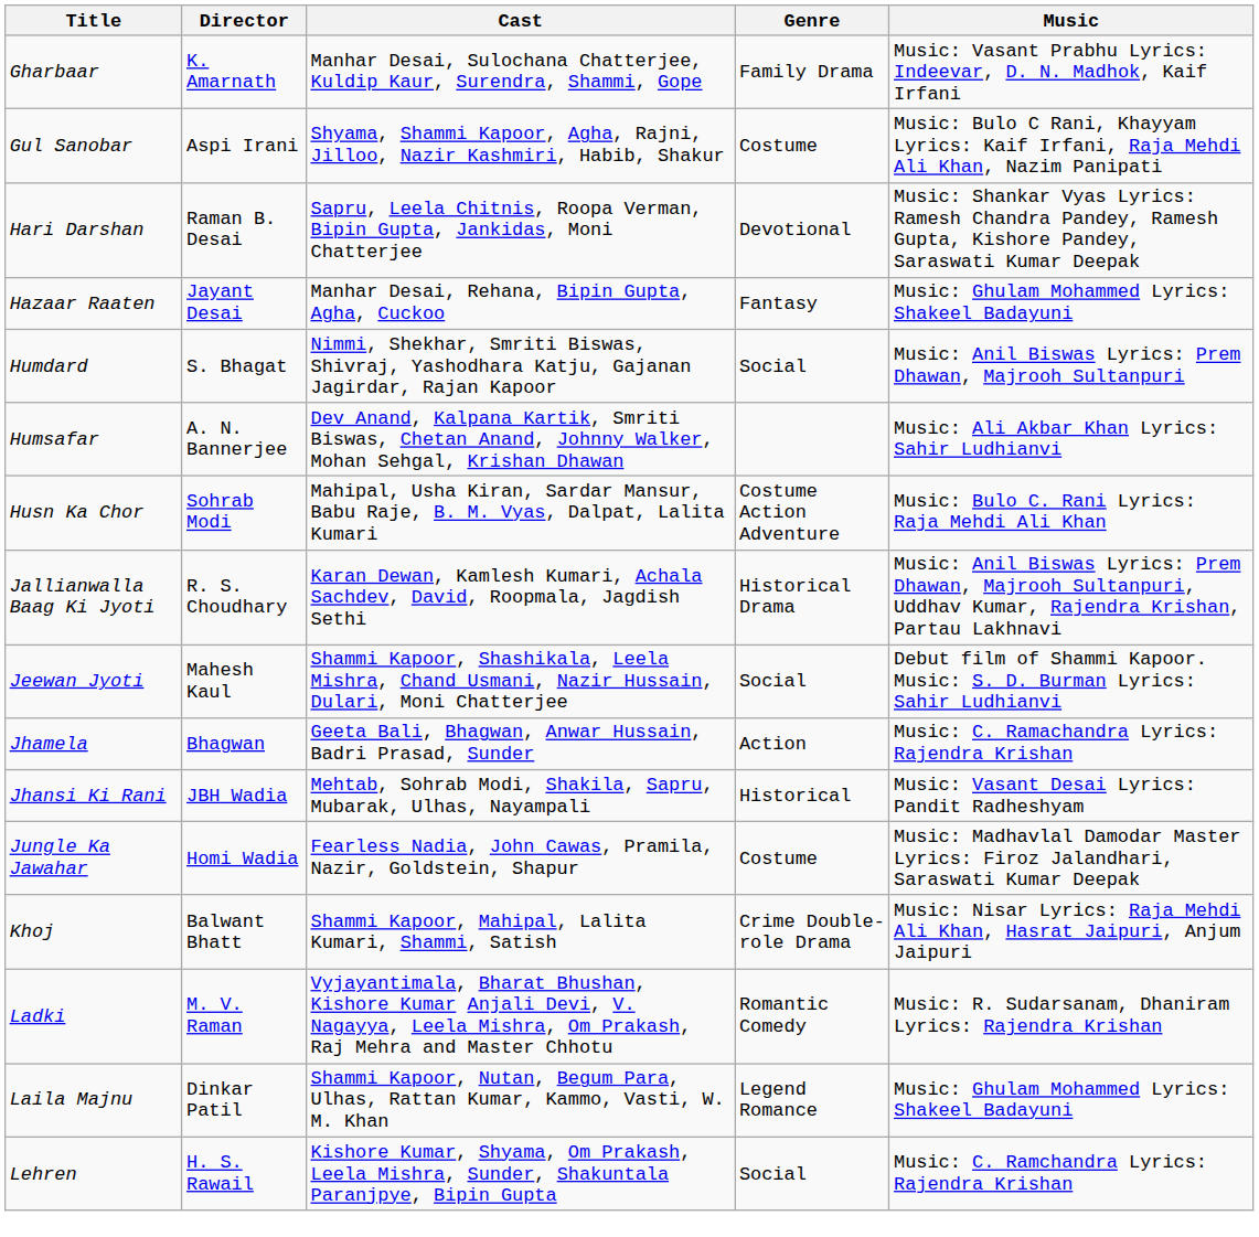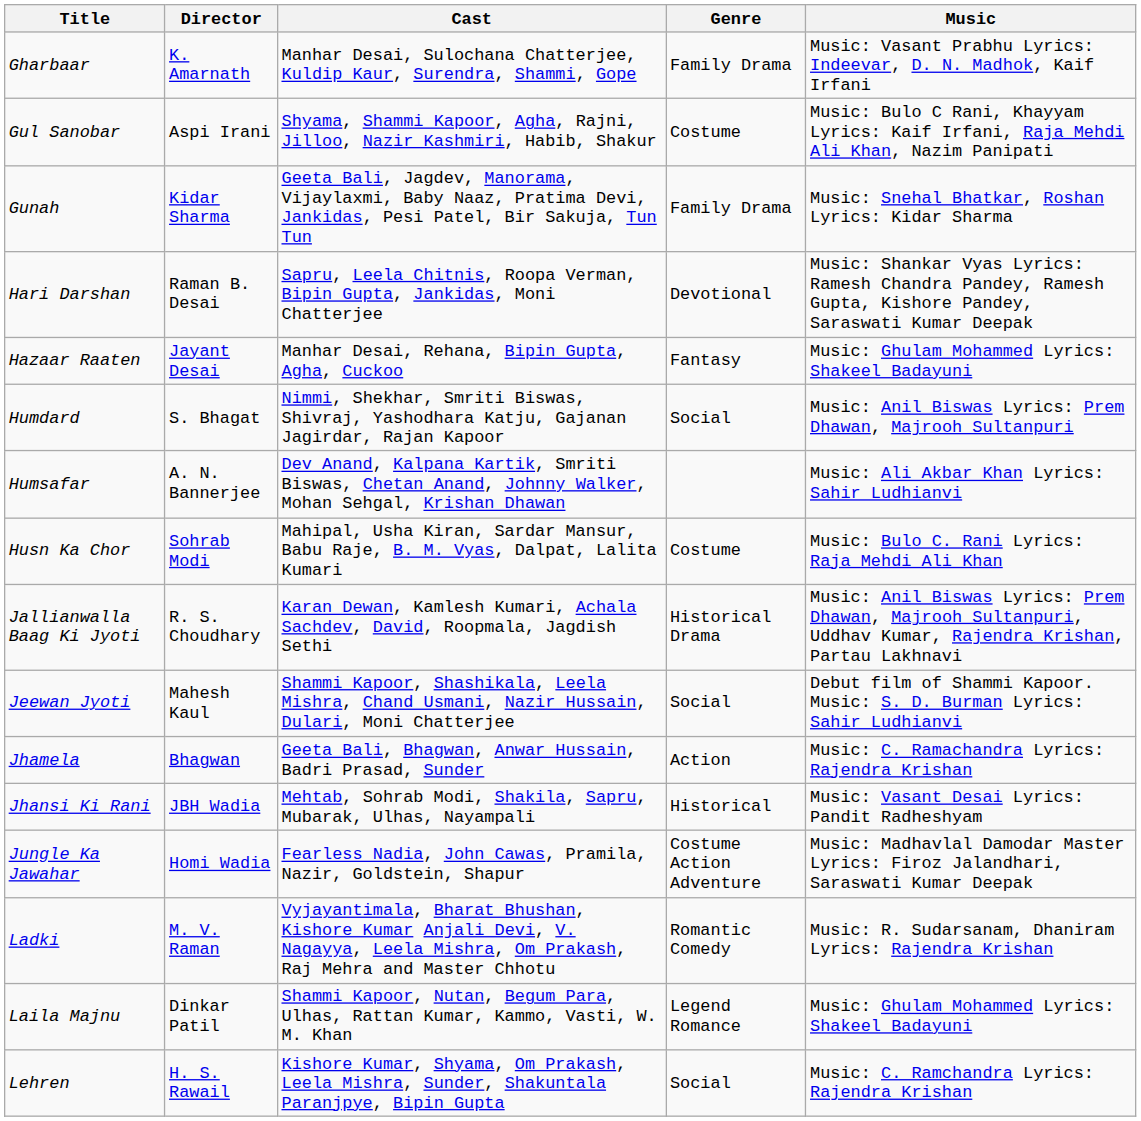 <table class="wikitable">
 <tr>
 <th>Title</th>
 <th>Director</th>
 <th>Cast</th>
 <th>Genre</th>
 <th>Music</th>
 </tr>
 <tr>
 <td><em>Gharbaar</em></td>
 <td><a href='#'>K. Amarnath</a></td>
 <td>Manhar Desai, Sulochana Chatterjee, <a href='#'>Kuldip Kaur</a>, <a href='#'>Surendra</a>, <a href='#'>Shammi</a>, <a href='#'>Gope</a></td>
 <td>Family Drama</td>
 <td>Music: Vasant Prabhu Lyrics: <a href='#'>Indeevar</a>, <a href='#'>D. N. Madhok</a>, Kaif Irfani</td>
 </tr>
 <tr>
 <td><em>Gul Sanobar</em></td>
 <td>Aspi Irani</td>
 <td><a href='#'>Shyama</a>, <a href='#'>Shammi Kapoor</a>, <a href='#'>Agha</a>, Rajni, <a href='#'>Jilloo</a>, <a href='#'>Nazir Kashmiri</a>, Habib, Shakur</td>
 <td>Costume</td>
 <td>Music: Bulo C Rani, Khayyam Lyrics: Kaif Irfani, <a href='#'>Raja Mehdi Ali Khan</a>, Nazim Panipati</td>
+</tr>
+<tr>
+<td><em>Gunah</em></td>
+<td><a href='#'>Kidar Sharma</a></td>
+<td><a href='#'>Geeta Bali</a>, Jagdev, <a href='#'>Manorama</a>, Vijaylaxmi, Baby Naaz, Pratima Devi, <a href='#'>Jankidas</a>, Pesi Patel, Bir Sakuja, <a href='#'>Tun Tun</a></td>
+<td>Family Drama</td>
+<td>Music: <a href='#'>Snehal Bhatkar</a>, <a href='#'>Roshan</a> Lyrics: Kidar Sharma</td>
 </tr>
 <tr>
 <td><em>Hari Darshan</em></td>
 <td>Raman B. Desai</td>
 <td><a href='#'>Sapru</a>, <a href='#'>Leela Chitnis</a>, Roopa Verman, <a href='#'>Bipin Gupta</a>, <a href='#'>Jankidas</a>, Moni Chatterjee</td>
 <td>Devotional</td>
 <td>Music: Shankar Vyas Lyrics: Ramesh Chandra Pandey, Ramesh Gupta, Kishore Pandey, Saraswati Kumar Deepak</td>
 </tr>
 <tr>
 <td><em>Hazaar Raaten</em></td>
 <td><a href='#'>Jayant Desai</a></td>
 <td>Manhar Desai, Rehana, <a href='#'>Bipin Gupta</a>, <a href='#'>Agha</a>, <a href='#'>Cuckoo</a></td>
 <td>Fantasy</td>
 <td>Music: <a href='#'>Ghulam Mohammed</a> Lyrics: <a href='#'>Shakeel Badayuni</a></td>
 </tr>
 <tr>
 <td><em>Humdard</em></td>
 <td>S. Bhagat</td>
 <td><a href='#'>Nimmi</a>, Shekhar, Smriti Biswas, Shivraj, Yashodhara Katju, Gajanan Jagirdar, Rajan Kapoor</td>
 <td>Social</td>
 <td>Music: <a href='#'>Anil Biswas</a> Lyrics: <a href='#'>Prem Dhawan</a>, <a href='#'>Majrooh Sultanpuri</a></td>
 </tr>
 <tr>
 <td><em>Humsafar</em></td>
 <td>A. N. Bannerjee</td>
 <td><a href='#'>Dev Anand</a>, <a href='#'>Kalpana Kartik</a>, Smriti Biswas, <a href='#'>Chetan Anand</a>, <a href='#'>Johnny Walker</a>, Mohan Sehgal, <a href='#'>Krishan Dhawan</a></td>
 <td></td>
 <td>Music: <a href='#'>Ali Akbar Khan</a> Lyrics: <a href='#'>Sahir Ludhianvi</a></td>
 </tr>
 <tr>
 <td><em>Husn Ka Chor</em></td>
 <td><a href='#'>Sohrab Modi</a></td>
 <td>Mahipal, Usha Kiran, Sardar Mansur, Babu Raje, <a href='#'>B. M. Vyas</a>, Dalpat, Lalita Kumari</td>
-<td>Costume Action Adventure</td>
+<td>Costume</td>
 <td>Music: <a href='#'>Bulo C. Rani</a> Lyrics: <a href='#'>Raja Mehdi Ali Khan</a></td>
 </tr>
 <tr>
 <td><em>Jallianwalla Baag Ki Jyoti</em></td>
 <td>R. S. Choudhary</td>
 <td><a href='#'>Karan Dewan</a>, Kamlesh Kumari, <a href='#'>Achala Sachdev</a>, <a href='#'>David</a>, Roopmala, Jagdish Sethi</td>
 <td>Historical Drama</td>
 <td>Music: <a href='#'>Anil Biswas</a> Lyrics: <a href='#'>Prem Dhawan</a>, <a href='#'>Majrooh Sultanpuri</a>, Uddhav Kumar, <a href='#'>Rajendra Krishan</a>, Partau Lakhnavi</td>
 </tr>
 <tr>
 <td><em><a href='#'>Jeewan Jyoti</a></em></td>
 <td>Mahesh Kaul</td>
 <td><a href='#'>Shammi Kapoor</a>, <a href='#'>Shashikala</a>, <a href='#'>Leela Mishra</a>, <a href='#'>Chand Usmani</a>, <a href='#'>Nazir Hussain</a>, <a href='#'>Dulari</a>, Moni Chatterjee</td>
 <td>Social</td>
 <td>Debut film of Shammi Kapoor. Music: <a href='#'>S. D. Burman</a> Lyrics: <a href='#'>Sahir Ludhianvi</a></td>
 </tr>
 <tr>
 <td><em><a href='#'>Jhamela</a></em></td>
 <td><a href='#'>Bhagwan</a></td>
 <td><a href='#'>Geeta Bali</a>, <a href='#'>Bhagwan</a>, <a href='#'>Anwar Hussain</a>, Badri Prasad, <a href='#'>Sunder</a></td>
 <td>Action</td>
 <td>Music: <a href='#'>C. Ramachandra</a> Lyrics: <a href='#'>Rajendra Krishan</a></td>
 </tr>
 <tr>
 <td><em><a href='#'>Jhansi Ki Rani</a></em></td>
 <td><a href='#'>JBH Wadia</a></td>
 <td><a href='#'>Mehtab</a>, Sohrab Modi, <a href='#'>Shakila</a>, <a href='#'>Sapru</a>, Mubarak, Ulhas, Nayampali</td>
 <td>Historical</td>
 <td>Music: <a href='#'>Vasant Desai</a> Lyrics: Pandit Radheshyam</td>
 </tr>
 <tr>
 <td><em><a href='#'>Jungle Ka Jawahar</a></em></td>
 <td><a href='#'>Homi Wadia</a></td>
 <td><a href='#'>Fearless Nadia</a>, <a href='#'>John Cawas</a>, Pramila, Nazir, Goldstein, Shapur</td>
-<td>Costume</td>
+<td>Costume Action Adventure</td>
 <td>Music: Madhavlal Damodar Master Lyrics: Firoz Jalandhari, Saraswati Kumar Deepak</td>
-</tr>
-<tr>
-<td><em>Khoj</em></td>
-<td>Balwant Bhatt</td>
-<td><a href='#'>Shammi Kapoor</a>, <a href='#'>Mahipal</a>, Lalita Kumari, <a href='#'>Shammi</a>, Satish</td>
-<td>Crime Double-role Drama</td>
-<td>Music: Nisar Lyrics: <a href='#'>Raja Mehdi Ali Khan</a>, <a href='#'>Hasrat Jaipuri</a>, Anjum Jaipuri</td>
 </tr>
 <tr>
 <td><em><a href='#'>Ladki</a></em></td>
 <td><a href='#'>M. V. Raman</a></td>
 <td><a href='#'>Vyjayantimala</a>, <a href='#'>Bharat Bhushan</a>, <a href='#'>Kishore Kumar</a> <a href='#'>Anjali Devi</a>, <a href='#'>V. Nagayya</a>, <a href='#'>Leela Mishra</a>, <a href='#'>Om Prakash</a>, Raj Mehra and Master Chhotu</td>
 <td>Romantic Comedy</td>
 <td>Music: R. Sudarsanam, Dhaniram Lyrics: <a href='#'>Rajendra Krishan</a></td>
 </tr>
 <tr>
 <td><em>Laila Majnu</em></td>
 <td>Dinkar Patil</td>
 <td><a href='#'>Shammi Kapoor</a>, <a href='#'>Nutan</a>, <a href='#'>Begum Para</a>, Ulhas, Rattan Kumar, Kammo, Vasti, W. M. Khan</td>
 <td>Legend Romance</td>
 <td>Music: <a href='#'>Ghulam Mohammed</a> Lyrics: <a href='#'>Shakeel Badayuni</a></td>
 </tr>
 <tr>
 <td><em>Lehren</em></td>
 <td><a href='#'>H. S. Rawail</a></td>
 <td><a href='#'>Kishore Kumar</a>, <a href='#'>Shyama</a>, <a href='#'>Om Prakash</a>, <a href='#'>Leela Mishra</a>, <a href='#'>Sunder</a>, <a href='#'>Shakuntala Paranjpye</a>, <a href='#'>Bipin Gupta</a></td>
 <td>Social</td>
 <td>Music: <a href='#'>C. Ramchandra</a> Lyrics: <a href='#'>Rajendra Krishan</a></td>
 </tr>
 </table>
